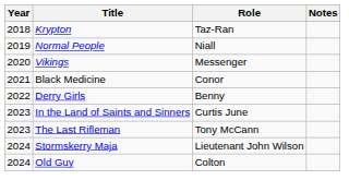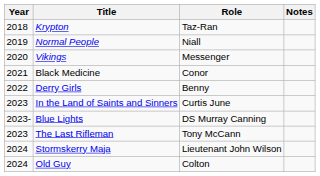 <table class="wikitable sortable">
 <tr>
 <th>Year</th>
 <th>Title</th>
 <th>Role</th>
 <th class="unsortable">Notes</th>
 </tr>
 <tr>
 <td>2018</td>
 <td><em><a href='#'>Krypton</a></em></td>
 <td>Taz-Ran</td>
 <td></td>
 </tr>
 <tr>
 <td>2019</td>
 <td><em><a href='#'>Normal People</a></em></td>
 <td>Niall</td>
 <td></td>
 </tr>
 <tr>
 <td>2020</td>
 <td><em><a href='#'>Vikings</a></td>
 <td>Messenger</td>
 <td></td>
 </tr>
 <tr>
 <td>2021</td>
 <td></em>Black Medicine<em></td>
 <td>Conor</td>
 <td></td>
 </tr>
 <tr>
 <td>2022</td>
 <td></em><a href='#'>Derry Girls</a><em></td>
 <td>Benny</td>
 <td></td>
 </tr>
 <tr>
 <td>2023</td>
 <td></em><a href='#'>In the Land of Saints and Sinners</a><em></td>
 <td>Curtis June</td>
 <td></td>
 </tr>
 <tr>
+<td>2023-</td>
+<td></em><a href='#'> Blue Lights</a><em></td>
+<td>DS Murray Canning</td>
+<td></td>
+</tr>
+<tr>
 <td>2023</td>
 <td></em><a href='#'>The Last Rifleman</a><em></td>
 <td>Tony McCann</td>
 <td></td>
 </tr>
 <tr>
 <td>2024</td>
 <td></em><a href='#'>Stormskerry Maja</a><em></td>
 <td>Lieutenant John Wilson</td>
 <td></td>
 </tr>
 <tr>
 <td>2024</td>
 <td></em><a href='#'>Old Guy</a><em></td>
 <td>Colton</td>
 </tr>
 </table>
